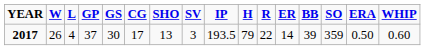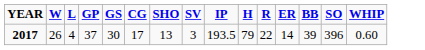 <table class="wikitable">
 <tr align=center>
 <td><strong>YEAR</strong></td>
 <td><strong><a href='#'>W</a></strong></td>
 <td><strong><a href='#'>L</a></strong></td>
 <td><strong><a href='#'>GP</a></strong></td>
 <td><strong><a href='#'>GS</a></strong></td>
 <td><strong><a href='#'>CG</a></strong></td>
 <td><strong><a href='#'>SHO</a></strong></td>
 <td><strong><a href='#'>SV</a></strong></td>
 <td><strong><a href='#'>IP</a></strong></td>
 <td><strong><a href='#'>H</a></strong></td>
 <td><strong><a href='#'>R</a></strong></td>
 <td><strong><a href='#'>ER</a></strong></td>
 <td><strong><a href='#'>BB</a></strong></td>
 <td><strong><a href='#'>SO</a></strong></td>
-<td><strong><a href='#'>ERA</a></strong></td>
 <td><strong><a href='#'>WHIP</a></strong></td>
 </tr>
 <tr align=center>
 <td><strong>2017</strong></td>
 <td>26</td>
 <td>4</td>
 <td>37</td>
 <td>30</td>
 <td>17</td>
 <td>13</td>
 <td>3</td>
 <td>193.5</td>
 <td>79</td>
 <td>22</td>
 <td>14</td>
 <td>39</td>
-<td>359</td>
-<td>0.50</td>
+<td>396</td>
 <td>0.60</td>
 </tr>
 </table>
